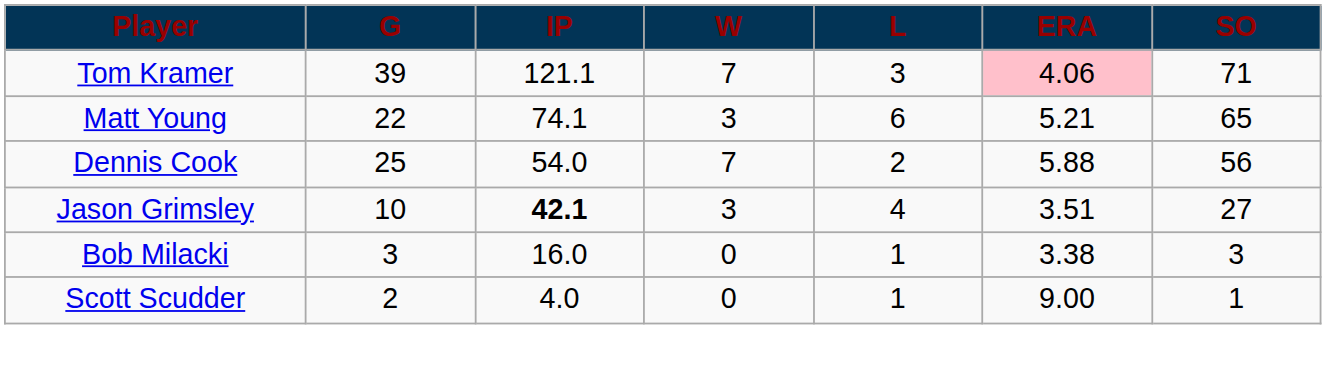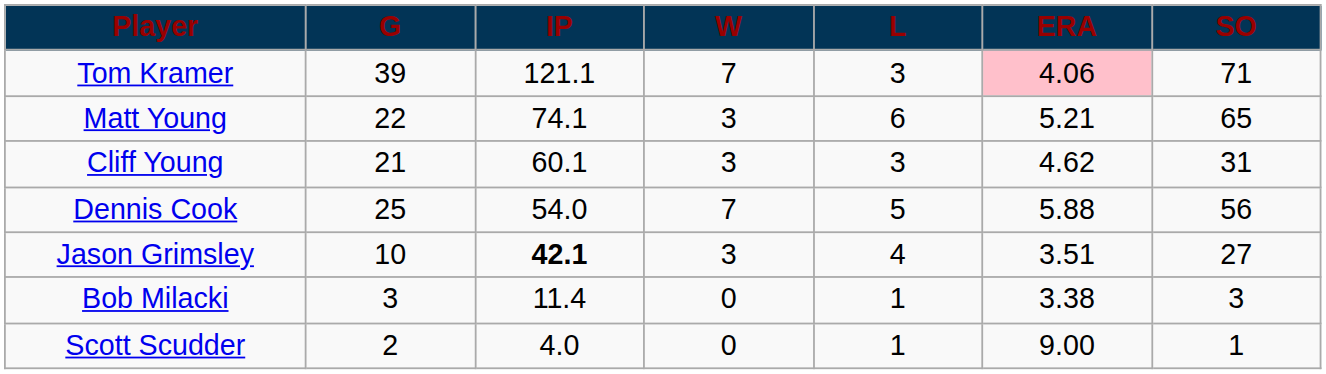 <table class="wikitable sortable">
 <tr>
 <th style="background:#023456;color:#990000;"  width="16%">Player</th>
 <th style="background:#023456;color:#990000;"  width="9%">G</th>
 <th style="background:#023456;color:#990000;"  width="9%">IP</th>
 <th style="background:#023456;color:#990000;"  width="9%">W</th>
 <th style="background:#023456;color:#990000;"  width="9%">L</th>
 <th style="background:#023456;color:#990000;"  width="9%">ERA</th>
 <th style="background:#023456;color:#990000;"  width="9%">SO</th>
 </tr>
 <tr align="center">
 <td><a href='#'>Tom Kramer</a></td>
 <td>39</td>
 <td>121.1</td>
 <td>7</td>
 <td>3</td>
 <td style="background: pink;">4.06</td>
 <td>71</td>
 </tr>
 <tr align="center">
 <td><a href='#'>Matt Young</a></td>
 <td>22</td>
 <td>74.1</td>
 <td>3</td>
 <td>6</td>
 <td>5.21</td>
 <td>65</td>
 </tr>
 <tr align=center>
+<td><a href='#'>Cliff Young</a></td>
+<td>21</td>
+<td>60.1</td>
+<td>3</td>
+<td>3</td>
+<td>4.62</td>
+<td>31</td>
+</tr>
+<tr align=center>
 <td><a href='#'>Dennis Cook</a></td>
 <td>25</td>
 <td>54.0</td>
 <td>7</td>
-<td>2</td>
+<td>5</td>
 <td>5.88</td>
 <td>56</td>
 </tr>
 <tr align=center>
 <td><a href='#'>Jason Grimsley</a></td>
 <td>10</td>
 <td><strong>42.1</strong></td>
 <td>3</td>
 <td>4</td>
 <td>3.51</td>
 <td>27</td>
 </tr>
 <tr align=center>
 <td><a href='#'>Bob Milacki</a></td>
 <td>3</td>
-<td>16.0</td>
+<td>11.4</td>
 <td>0</td>
 <td>1</td>
 <td>3.38</td>
 <td>3</td>
 </tr>
 <tr align=center>
 <td><a href='#'>Scott Scudder</a></td>
 <td>2</td>
 <td>4.0</td>
 <td>0</td>
 <td>1</td>
 <td>9.00</td>
 <td>1</td>
 </tr>
 </table>
